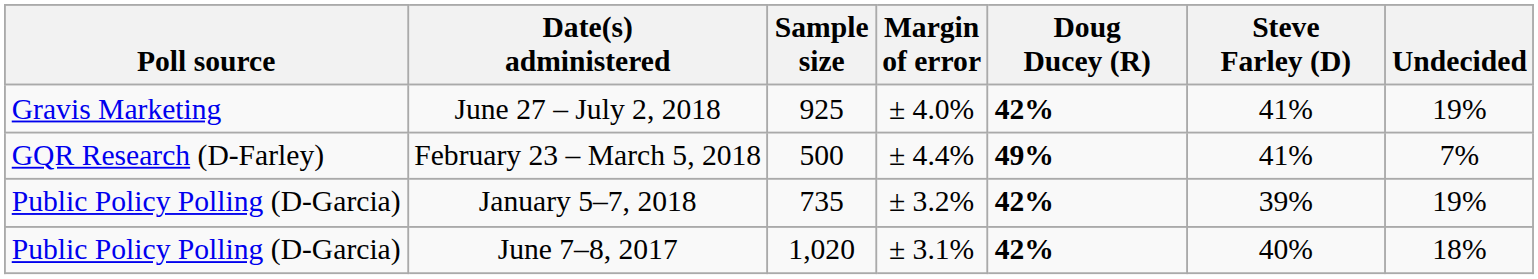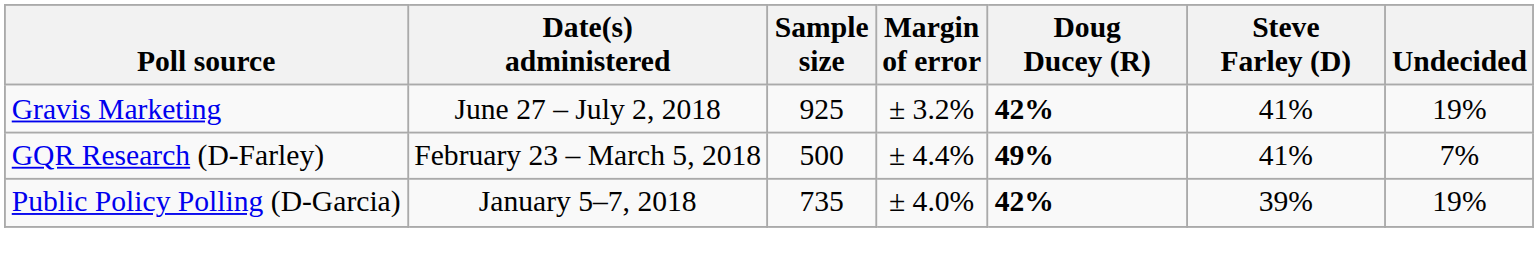 <table class="wikitable">
 <tr valign=bottom>
 <th>Poll source</th>
 <th>Date(s)<br>administered</th>
 <th>Sample<br>size</th>
 <th>Margin<br>of error</th>
 <th style="width:100px;">Doug<br>Ducey (R)</th>
 <th style="width:100px;">Steve<br>Farley (D)</th>
 <th>Undecided</th>
 </tr>
 <tr>
 <td><a href='#'>Gravis Marketing</a></td>
 <td align=center>June 27 – July 2, 2018</td>
 <td align=center>925</td>
-<td align=center>± 4.0%</td>
+<td align=center>± 3.2%</td>
 <td><strong>42%</strong></td>
 <td align=center>41%</td>
 <td align=center>19%</td>
 </tr>
 <tr>
 <td><a href='#'>GQR Research</a> (D-Farley)</td>
 <td align=center>February 23 – March 5, 2018</td>
 <td align=center>500</td>
 <td align=center>± 4.4%</td>
 <td><strong>49%</strong></td>
 <td align=center>41%</td>
 <td align=center>7%</td>
 </tr>
 <tr>
 <td><a href='#'>Public Policy Polling</a> (D-Garcia)</td>
 <td align=center>January 5–7, 2018</td>
 <td align=center>735</td>
-<td align=center>± 3.2%</td>
+<td align=center>± 4.0%</td>
 <td><strong>42%</strong></td>
 <td align=center>39%</td>
 <td align=center>19%</td>
 </tr>
-<tr>
-<td><a href='#'>Public Policy Polling</a> (D-Garcia)</td>
-<td align=center>June 7–8, 2017</td>
-<td align=center>1,020</td>
-<td align=center>± 3.1%</td>
-<td><strong>42%</strong></td>
-<td align=center>40%</td>
-<td align=center>18%</td>
-</tr>
 </table>
